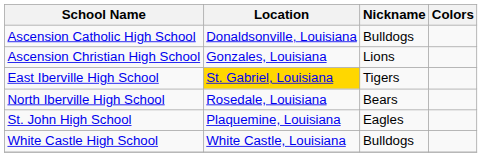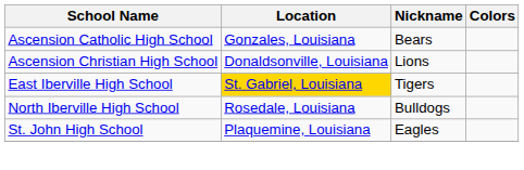 <table class="wikitable">
 <tr>
 <th>School Name</th>
 <th>Location</th>
 <th>Nickname</th>
 <th>Colors</th>
 </tr>
 <tr>
 <td><a href='#'>Ascension Catholic High School</a></td>
-<td><a href='#'>Donaldsonville, Louisiana</a></td>
-<td>Bulldogs</td>
+<td><a href='#'>Gonzales, Louisiana</a></td>
+<td>Bears</td>
 <td> </td>
 </tr>
 <tr>
 <td><a href='#'>Ascension Christian High School</a></td>
-<td><a href='#'>Gonzales, Louisiana</a></td>
+<td><a href='#'>Donaldsonville, Louisiana</a></td>
 <td>Lions</td>
 <td> </td>
 </tr>
 <tr>
 <td><a href='#'>East Iberville High School</a></td>
 <td style="background: gold;"><a href='#'>St. Gabriel, Louisiana</a></td>
 <td>Tigers</td>
 <td> </td>
 </tr>
 <tr>
 <td><a href='#'>North Iberville High School</a></td>
 <td><a href='#'>Rosedale, Louisiana</a></td>
-<td>Bears</td>
+<td>Bulldogs</td>
 <td> </td>
 </tr>
 <tr>
 <td><a href='#'>St. John High School</a></td>
 <td><a href='#'>Plaquemine, Louisiana</a></td>
 <td>Eagles</td>
 <td> </td>
 </tr>
 <tr>
-<td><a href='#'>White Castle High School</a></td>
-<td><a href='#'>White Castle, Louisiana</a></td>
-<td>Bulldogs</td>
-<td> </td>
-</tr>
-<tr>
 </tr>
 </table>
